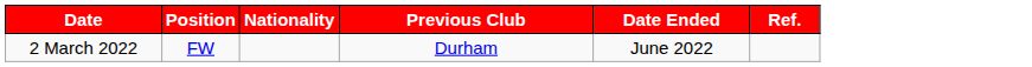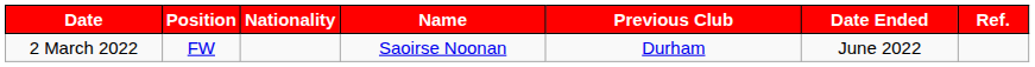 <table class="wikitable"  style="text-align:center; font-size:90%; ">
 <tr>
 <th style="background:#FF0000;color:white;border:1px solid black; width:120px;">Date</th>
 <th style="background:#FF0000;color:white;border:1px solid black; width:50px;">Position</th>
 <th style="background:#FF0000;color:white;border:1px solid black; width:50px;">Nationality</th>
+<th style="background:#FF0000;color:white;border:1px solid black; width:160px;">Name</th>
 <th style="background:#FF0000;color:white;border:1px solid black; width:200px;">Previous Club</th>
 <th style="background:#FF0000;color:white;border:1px solid black; width:120px;">Date Ended</th>
 <th style="background:#FF0000;color:white;border:1px solid black; width:50px;">Ref.</th>
 </tr>
 <tr>
 <td>2 March 2022</td>
 <td><a href='#'>FW</a></td>
 <td></td>
+<td><a href='#'>Saoirse Noonan</a></td>
 <td> <a href='#'>Durham</a></td>
 <td>June 2022</td>
 <td></td>
 </tr>
 </table>
